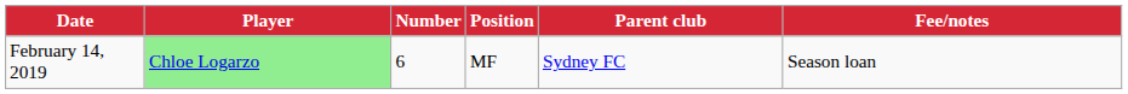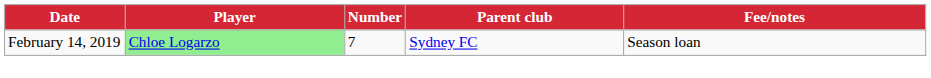 <table class="wikitable" style="text-align:left; font-size:90%;">
 <tr>
 <th style="color:white; background:#D52635; width:125px;">Date</th>
 <th style="color:white; background:#D52635; width:250px;">Player</th>
 <th style="color:white; background:#D52635; width:50px;">Number</th>
-<th style="color:white; background:#D52635; width:50px;">Position</th>
 <th style="color:white; background:#D52635; width:250px;">Parent club</th>
 <th style="color:white; background:#D52635; width:350px;">Fee/notes</th>
 </tr>
 <tr>
 <td>February 14, 2019</td>
 <td style="background: lightgreen;"> <a href='#'>Chloe Logarzo</a></td>
-<td>6</td>
-<td>MF</td>
+<td>7</td>
 <td> <a href='#'>Sydney FC</a></td>
 <td>Season loan</td>
 </tr>
 </table>
